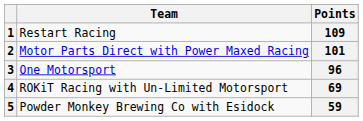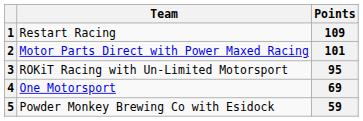 <table class="wikitable">
 <tr>
 <th></th>
 <th>Team</th>
 <th>Points</th>
 </tr>
 <tr>
 <th>1</th>
 <td>Restart Racing</td>
 <th>109</th>
 </tr>
 <tr>
 <th>2</th>
 <td><a href='#'>Motor Parts Direct with Power Maxed Racing</a></td>
 <th>101</th>
 </tr>
 <tr>
 <th>3</th>
-<td><a href='#'>One Motorsport</a></td>
-<th>96</th>
+<td>ROKiT Racing with Un-Limited Motorsport</td>
+<th>95</th>
 </tr>
 <tr>
 <th>4</th>
-<td>ROKiT Racing with Un-Limited Motorsport</td>
+<td><a href='#'>One Motorsport</a></td>
 <th>69</th>
 </tr>
 <tr>
 <th>5</th>
 <td>Powder Monkey Brewing Co with Esidock</td>
 <th>59</th>
 </tr>
 </table>
